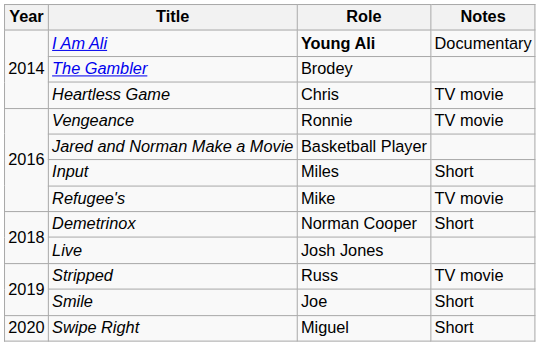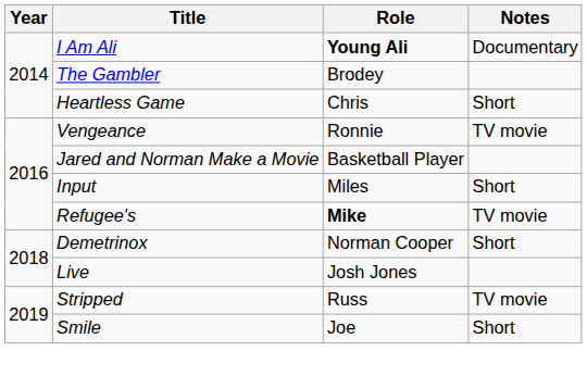 <table class="wikitable sortable">
 <tr>
 <th>Year</th>
 <th>Title</th>
 <th>Role</th>
 <th>Notes</th>
 </tr>
 <tr>
 <td rowspan="3">2014</td>
 <td><em><a href='#'>I Am Ali</a></em></td>
 <td><strong>Young Ali</strong></td>
 <td>Documentary</td>
 </tr>
 <tr>
 <td><em><a href='#'>The Gambler</a></em></td>
 <td>Brodey</td>
 <td></td>
 </tr>
 <tr>
 <td><em>Heartless Game</em></td>
 <td>Chris</td>
-<td>TV movie</td>
+<td>Short</td>
 </tr>
 <tr>
 <td rowspan="4">2016</td>
 <td><em>Vengeance</em></td>
 <td>Ronnie</td>
 <td>TV movie</td>
 </tr>
 <tr>
 <td><em>Jared and Norman Make a Movie</em></td>
 <td>Basketball Player</td>
 <td></td>
 </tr>
 <tr>
 <td><em>Input</em></td>
 <td>Miles</td>
 <td>Short</td>
 </tr>
 <tr>
 <td><em>Refugee's</em></td>
-<td>Mike</td>
+<td><strong>Mike</strong></td>
 <td>TV movie</td>
 </tr>
 <tr>
 <td rowspan="2">2018</td>
 <td><em>Demetrinox</em></td>
 <td>Norman Cooper</td>
 <td>Short</td>
 </tr>
 <tr>
 <td><em>Live</em></td>
 <td>Josh Jones</td>
 <td></td>
 </tr>
 <tr>
 <td rowspan="2">2019</td>
 <td><em>Stripped</em></td>
 <td>Russ</td>
 <td>TV movie</td>
 </tr>
 <tr>
 <td><em>Smile</em></td>
 <td>Joe</td>
 <td>Short</td>
 </tr>
-<tr>
-<td>2020</td>
-<td><em>Swipe Right</em></td>
-<td>Miguel</td>
-<td>Short</td>
-</tr>
 </table>
